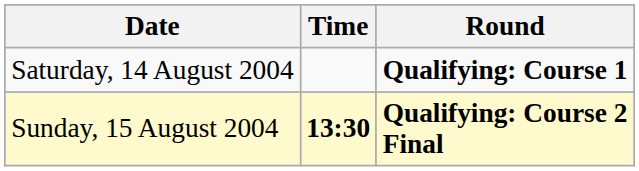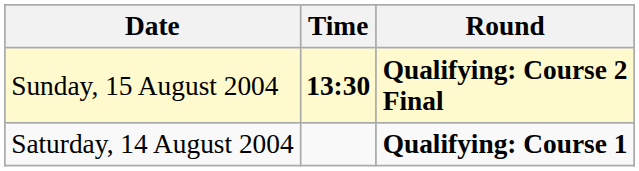 <table class="wikitable">
 <tr>
 <th>Date</th>
 <th>Time</th>
 <th>Round</th>
 </tr>
+<tr style=background:lemonchiffon>
+<td>Sunday, 15 August 2004</td>
+<td><strong>13:30</strong></td>
+<td><strong>Qualifying: Course 2</strong><br><strong>Final</strong></td>
+</tr>
 <tr>
 <td>Saturday, 14 August 2004</td>
 <td></td>
 <td><strong>Qualifying: Course 1</strong></td>
 </tr>
-<tr style=background:lemonchiffon>
-<td>Sunday, 15 August 2004</td>
-<td><strong>13:30</strong></td>
-<td><strong>Qualifying: Course 2</strong><br><strong>Final</strong></td>
-</tr>
 </table>
